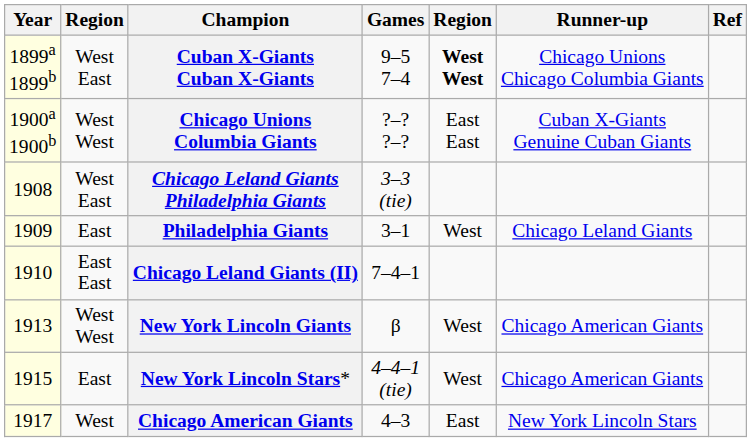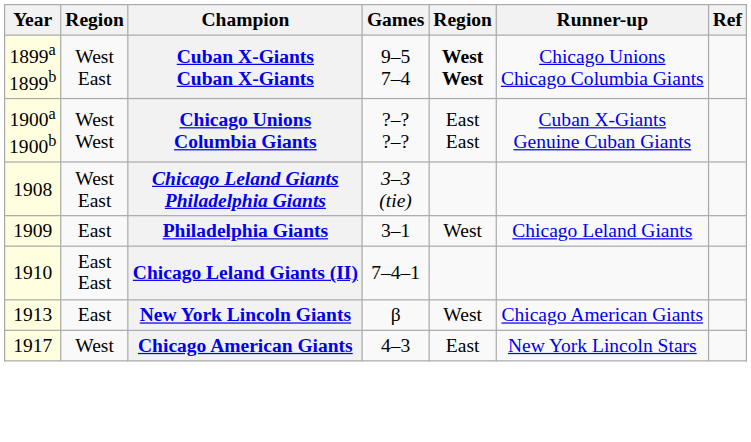 <table class="wikitable" style="text-align:center;">
 <tr>
 <th>Year</th>
 <th>Region</th>
 <th>Champion</th>
 <th>Games</th>
 <th>Region</th>
 <th>Runner-up</th>
 <th>Ref</th>
 </tr>
 <tr>
 <td bgcolor="#ffffe0">1899<sup>a</sup><br>1899<sup>b</sup></td>
 <td>West<br>East</td>
 <td bgcolor=#f2f2f2><strong><a href='#'>Cuban X-Giants</a></strong><br><strong><a href='#'>Cuban X-Giants</a></strong></td>
 <td>9–5<br>7–4</td>
 <td><strong>West<br>West</strong></td>
 <td><a href='#'>Chicago Unions</a><br><a href='#'>Chicago Columbia Giants</a></td>
 <td></td>
 </tr>
 <tr>
 <td bgcolor="#ffffe0">1900<sup>a</sup><br>1900<sup>b</sup></td>
 <td>West<br>West</td>
 <td bgcolor=#f2f2f2><strong><a href='#'>Chicago Unions</a></strong><br><strong><a href='#'>Columbia Giants</a></strong></td>
 <td>?–?<br>?–?</td>
 <td>East<br>East</td>
 <td><a href='#'>Cuban X-Giants</a><br><a href='#'>Genuine Cuban Giants</a></td>
 <td></td>
 </tr>
 <tr>
 <td bgcolor="#ffffe0">1908</td>
 <td>West<br>East</td>
 <td bgcolor=#f2f2f2><strong><em><a href='#'>Chicago Leland Giants</a></em></strong><br><strong><em><a href='#'>Philadelphia Giants</a></em></strong></td>
 <td><em>3–3<br>(tie)</em></td>
 <td></td>
 <td></td>
 <td></td>
 </tr>
 <tr>
 <td bgcolor="#ffffe0">1909</td>
 <td>East</td>
 <td bgcolor=#f2f2f2><strong><a href='#'>Philadelphia Giants</a></strong></td>
 <td>3–1</td>
 <td>West</td>
 <td><a href='#'>Chicago Leland Giants</a></td>
 <td></td>
 </tr>
 <tr>
 <td bgcolor="#ffffe0">1910</td>
 <td>East<br>East</td>
 <td bgcolor=#f2f2f2><strong><a href='#'>Chicago Leland Giants (II)</a></strong></td>
 <td>7–4–1</td>
 <td></td>
 <td></td>
 <td></td>
 </tr>
 <tr>
 <td bgcolor="#ffffe0">1913</td>
-<td>West<br>West</td>
+<td>East</td>
 <td bgcolor=#f2f2f2><strong><a href='#'>New York Lincoln Giants</a></strong></td>
 <td>β</td>
-<td>West</td>
-<td><a href='#'>Chicago American Giants</a></td>
-<td></td>
-</tr>
-<tr>
-<td bgcolor="#ffffe0">1915</td>
-<td>East</td>
-<td bgcolor=#f2f2f2><strong><a href='#'>New York Lincoln Stars</a></strong>*</td>
-<td><em>4–4–1<br>(tie)</em></td>
 <td>West</td>
 <td><a href='#'>Chicago American Giants</a></td>
 <td></td>
 </tr>
 <tr>
 <td bgcolor="#ffffe0">1917</td>
 <td>West</td>
 <td bgcolor=#f2f2f2><strong><a href='#'>Chicago American Giants</a></strong></td>
 <td>4–3</td>
 <td>East</td>
 <td><a href='#'>New York Lincoln Stars</a></td>
 <td></td>
 </tr>
 </table>
